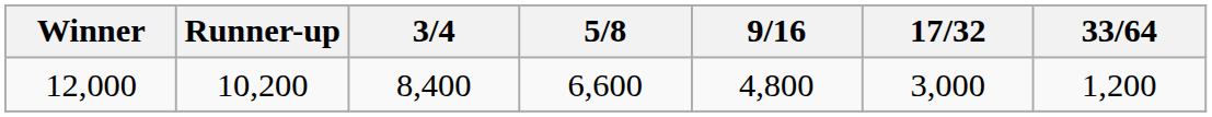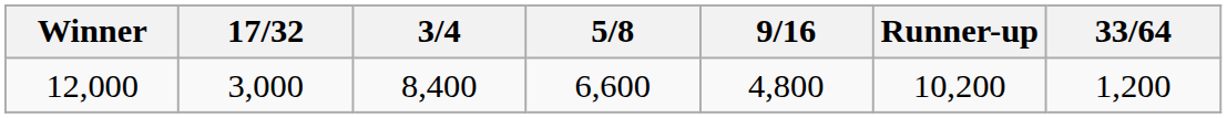 <table class="wikitable" style="text-align:center">
 <tr>
 <th width="75">Winner</th>
-<th width="75">Runner-up</th>
+<th width="75">17/32</th>
 <th width="75">3/4</th>
 <th width="75">5/8</th>
 <th width="75">9/16</th>
-<th width="75">17/32</th>
+<th width="75">Runner-up</th>
 <th width="75">33/64</th>
 </tr>
 <tr>
 <td>12,000</td>
-<td>10,200</td>
+<td>3,000</td>
 <td>8,400</td>
 <td>6,600</td>
 <td>4,800</td>
-<td>3,000</td>
+<td>10,200</td>
 <td>1,200</td>
 </tr>
 </table>
